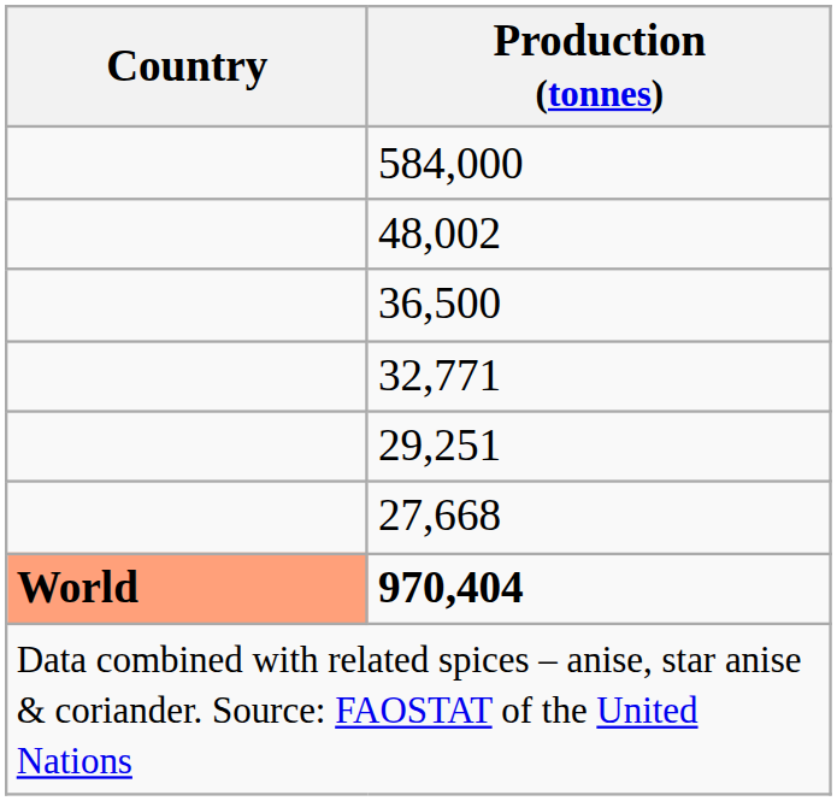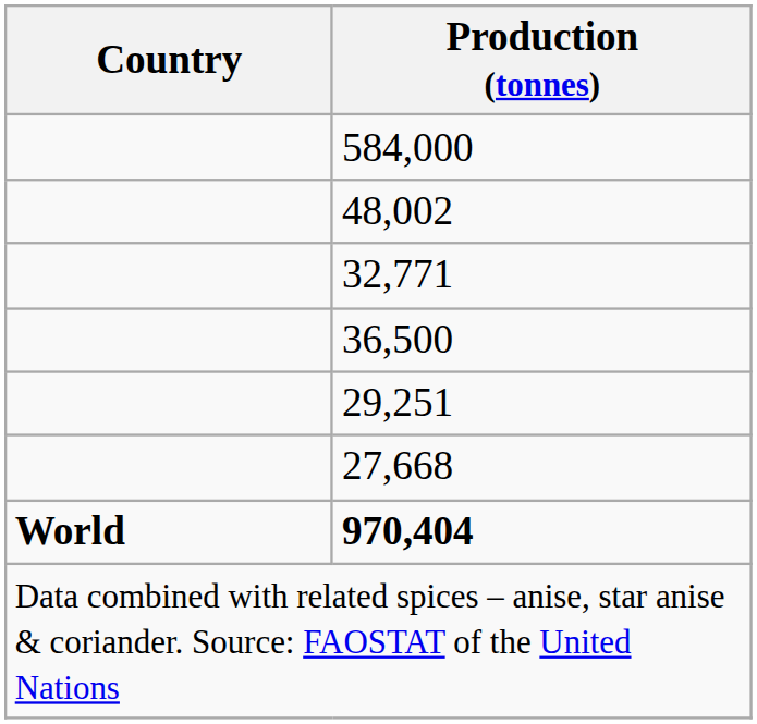 <table class="wikitable">
 <tr>
 <th scope="col">Country</th>
 <th scope="col">Production<br><small>(<a href='#'>tonnes</a>)</small></th>
 </tr>
 <tr>
 <td></td>
 <td>584,000</td>
 </tr>
 <tr>
 <td></td>
 <td>48,002</td>
 </tr>
 <tr>
 <td></td>
-<td>36,500</td>
+<td>32,771</td>
 </tr>
 <tr>
 <td></td>
-<td>32,771</td>
+<td>36,500</td>
 </tr>
 <tr>
 <td></td>
 <td>29,251</td>
 </tr>
 <tr>
 <td></td>
 <td>27,668</td>
 </tr>
 <tr>
-<td style="background: lightsalmon;"><strong>World</strong></td>
+<td><strong>World</strong></td>
 <td><strong>970,404</strong></td>
 </tr>
 <tr>
 <td colspan="2" style="max-width: 18em;"><small>Data combined with related spices – anise, star anise & coriander. Source: <a href='#'>FAOSTAT</a> of the <a href='#'>United Nations</a></small></td>
 </tr>
 </table>
